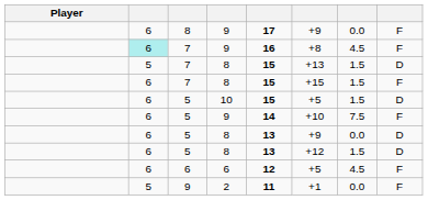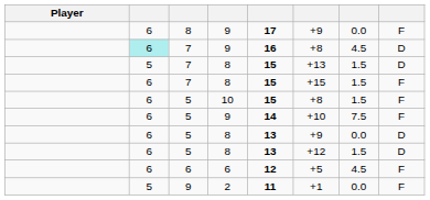 <table class="wikitable sortable" style="text-align:center;">
 <tr>
 <th width="175px">Player</th>
 <th width="50px"></th>
 <th width="50px"></th>
 <th width="50px"></th>
 <th width="60px"></th>
 <th width="60px"></th>
 <th width="50px"></th>
 <th width="60px"></th>
 </tr>
 <tr>
 <td align="left"> </td>
 <td>6</td>
 <td>8</td>
 <td>9</td>
 <td><strong>17</strong></td>
 <td>+9</td>
 <td>0.0</td>
 <td>F</td>
 </tr>
 <tr>
 <td align="left"> </td>
 <td style="background: paleturquoise;">6</td>
 <td>7</td>
 <td>9</td>
 <td><strong>16</strong></td>
 <td>+8</td>
 <td>4.5</td>
-<td>F</td>
+<td>D</td>
 </tr>
 <tr>
 <td align="left"> </td>
 <td>5</td>
 <td>7</td>
 <td>8</td>
 <td><strong>15</strong></td>
 <td>+13</td>
 <td>1.5</td>
 <td>D</td>
 </tr>
 <tr>
 <td align="left"> </td>
 <td>6</td>
 <td>7</td>
 <td>8</td>
 <td><strong>15</strong></td>
 <td>+15</td>
 <td>1.5</td>
 <td>F</td>
 </tr>
 <tr>
 <td align="left"> </td>
 <td>6</td>
 <td>5</td>
 <td>10</td>
 <td><strong>15</strong></td>
-<td>+5</td>
+<td>+8</td>
 <td>1.5</td>
-<td>D</td>
+<td>F</td>
 </tr>
 <tr>
 <td align="left"> </td>
 <td>6</td>
 <td>5</td>
 <td>9</td>
 <td><strong>14</strong></td>
 <td>+10</td>
 <td>7.5</td>
 <td>F</td>
 </tr>
 <tr>
 <td align="left"> </td>
 <td>6</td>
 <td>5</td>
 <td>8</td>
 <td><strong>13</strong></td>
 <td>+9</td>
 <td>0.0</td>
 <td>D</td>
 </tr>
 <tr>
 <td align="left"> </td>
 <td>6</td>
 <td>5</td>
 <td>8</td>
 <td><strong>13</strong></td>
 <td>+12</td>
 <td>1.5</td>
 <td>D</td>
 </tr>
 <tr>
 <td align="left"> </td>
 <td>6</td>
 <td>6</td>
 <td>6</td>
 <td><strong>12</strong></td>
 <td>+5</td>
 <td>4.5</td>
 <td>F</td>
 </tr>
 <tr>
 <td align="left"> </td>
 <td>5</td>
 <td>9</td>
 <td>2</td>
 <td><strong>11</strong></td>
 <td>+1</td>
 <td>0.0</td>
 <td>F</td>
 </tr>
 </table>
